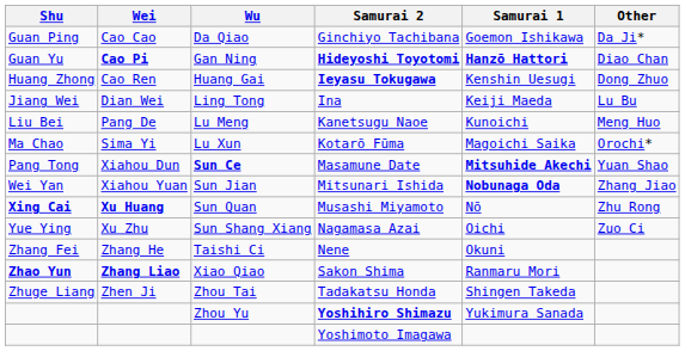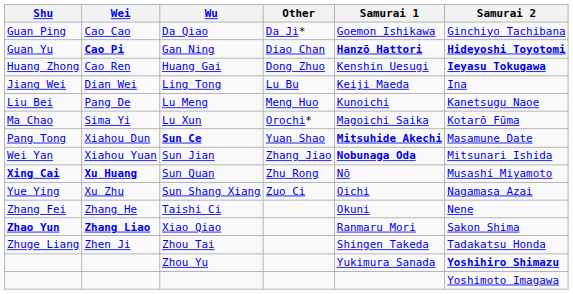 <table class="wikitable sortable">
 <tr>
 <th><a href='#'>Shu</a></th>
 <th><a href='#'>Wei</a></th>
 <th><a href='#'>Wu</a></th>
+<th>Other</th>
+<th>Samurai 1</th>
 <th>Samurai 2</th>
-<th>Samurai 1</th>
-<th>Other</th>
 </tr>
 <tr>
 <td><a href='#'>Guan Ping</a></td>
 <td><a href='#'>Cao Cao</a></td>
 <td><a href='#'>Da Qiao</a></td>
+<td><a href='#'>Da Ji</a>*</td>
+<td><a href='#'>Goemon Ishikawa</a></td>
 <td><a href='#'>Ginchiyo Tachibana</a></td>
-<td><a href='#'>Goemon Ishikawa</a></td>
-<td><a href='#'>Da Ji</a>*</td>
 </tr>
 <tr>
 <td><a href='#'>Guan Yu</a></td>
 <td><strong><a href='#'>Cao Pi</a></strong></td>
 <td><a href='#'>Gan Ning</a></td>
+<td><a href='#'>Diao Chan</a></td>
+<td><strong><a href='#'>Hanzō Hattori</a></strong></td>
 <td><strong><a href='#'>Hideyoshi Toyotomi</a></strong></td>
-<td><strong><a href='#'>Hanzō Hattori</a></strong></td>
-<td><a href='#'>Diao Chan</a></td>
 </tr>
 <tr>
 <td><a href='#'>Huang Zhong</a></td>
 <td><a href='#'>Cao Ren</a></td>
 <td><a href='#'>Huang Gai</a></td>
+<td><a href='#'>Dong Zhuo</a></td>
+<td><a href='#'>Kenshin Uesugi</a></td>
 <td><strong><a href='#'>Ieyasu Tokugawa</a></strong></td>
-<td><a href='#'>Kenshin Uesugi</a></td>
-<td><a href='#'>Dong Zhuo</a></td>
 </tr>
 <tr>
 <td><a href='#'>Jiang Wei</a></td>
 <td><a href='#'>Dian Wei</a></td>
 <td><a href='#'>Ling Tong</a></td>
+<td><a href='#'>Lu Bu</a></td>
+<td><a href='#'>Keiji Maeda</a></td>
 <td><a href='#'>Ina</a></td>
-<td><a href='#'>Keiji Maeda</a></td>
-<td><a href='#'>Lu Bu</a></td>
 </tr>
 <tr>
 <td><a href='#'>Liu Bei</a></td>
 <td><a href='#'>Pang De</a></td>
 <td><a href='#'>Lu Meng</a></td>
+<td><a href='#'>Meng Huo</a></td>
+<td><a href='#'>Kunoichi</a></td>
 <td><a href='#'>Kanetsugu Naoe</a></td>
-<td><a href='#'>Kunoichi</a></td>
-<td><a href='#'>Meng Huo</a></td>
 </tr>
 <tr>
 <td><a href='#'>Ma Chao</a></td>
 <td><a href='#'>Sima Yi</a></td>
 <td><a href='#'>Lu Xun</a></td>
+<td><a href='#'>Orochi</a>*</td>
+<td><a href='#'>Magoichi Saika</a></td>
 <td><a href='#'>Kotarō Fūma</a></td>
-<td><a href='#'>Magoichi Saika</a></td>
-<td><a href='#'>Orochi</a>*</td>
 </tr>
 <tr>
 <td><a href='#'>Pang Tong</a></td>
 <td><a href='#'>Xiahou Dun</a></td>
 <td><strong><a href='#'>Sun Ce</a></strong></td>
+<td><a href='#'>Yuan Shao</a></td>
+<td><strong><a href='#'>Mitsuhide Akechi</a></strong></td>
 <td><a href='#'>Masamune Date</a></td>
-<td><strong><a href='#'>Mitsuhide Akechi</a></strong></td>
-<td><a href='#'>Yuan Shao</a></td>
 </tr>
 <tr>
 <td><a href='#'>Wei Yan</a></td>
 <td><a href='#'>Xiahou Yuan</a></td>
 <td><a href='#'>Sun Jian</a></td>
+<td><a href='#'>Zhang Jiao</a></td>
+<td><strong><a href='#'>Nobunaga Oda</a></strong></td>
 <td><a href='#'>Mitsunari Ishida</a></td>
-<td><strong><a href='#'>Nobunaga Oda</a></strong></td>
-<td><a href='#'>Zhang Jiao</a></td>
 </tr>
 <tr>
 <td><strong><a href='#'>Xing Cai</a></strong></td>
 <td><strong><a href='#'>Xu Huang</a></strong></td>
 <td><a href='#'>Sun Quan</a></td>
+<td><a href='#'>Zhu Rong</a></td>
+<td><a href='#'>Nō</a></td>
 <td><a href='#'>Musashi Miyamoto</a></td>
-<td><a href='#'>Nō</a></td>
-<td><a href='#'>Zhu Rong</a></td>
 </tr>
 <tr>
 <td><a href='#'>Yue Ying</a></td>
 <td><a href='#'>Xu Zhu</a></td>
 <td><a href='#'>Sun Shang Xiang</a></td>
+<td><a href='#'>Zuo Ci</a></td>
+<td><a href='#'>Oichi</a></td>
 <td><a href='#'>Nagamasa Azai</a></td>
-<td><a href='#'>Oichi</a></td>
-<td><a href='#'>Zuo Ci</a></td>
 </tr>
 <tr>
 <td><a href='#'>Zhang Fei</a></td>
 <td><a href='#'>Zhang He</a></td>
 <td><a href='#'>Taishi Ci</a></td>
+<td></td>
+<td><a href='#'>Okuni</a></td>
 <td><a href='#'>Nene</a></td>
-<td><a href='#'>Okuni</a></td>
-<td></td>
 </tr>
 <tr>
 <td><strong><a href='#'>Zhao Yun</a></strong></td>
 <td><strong><a href='#'>Zhang Liao</a></strong></td>
 <td><a href='#'>Xiao Qiao</a></td>
+<td></td>
+<td><a href='#'>Ranmaru Mori</a></td>
 <td><a href='#'>Sakon Shima</a></td>
-<td><a href='#'>Ranmaru Mori</a></td>
-<td></td>
 </tr>
 <tr>
 <td><a href='#'>Zhuge Liang</a></td>
 <td><a href='#'>Zhen Ji</a></td>
 <td><a href='#'>Zhou Tai</a></td>
+<td></td>
+<td><a href='#'>Shingen Takeda</a></td>
 <td><a href='#'>Tadakatsu Honda</a></td>
-<td><a href='#'>Shingen Takeda</a></td>
-<td></td>
 </tr>
 <tr>
 <td></td>
 <td></td>
 <td><a href='#'>Zhou Yu</a></td>
+<td></td>
+<td><a href='#'>Yukimura Sanada</a></td>
 <td><strong><a href='#'>Yoshihiro Shimazu</a></strong></td>
-<td><a href='#'>Yukimura Sanada</a></td>
-<td></td>
 </tr>
 <tr>
 <td></td>
 <td></td>
 <td></td>
-<td><a href='#'>Yoshimoto Imagawa</a></td>
 <td></td>
 <td></td>
+<td><a href='#'>Yoshimoto Imagawa</a></td>
 </tr>
 </table>
